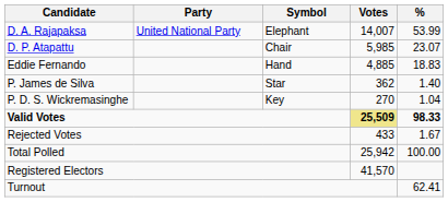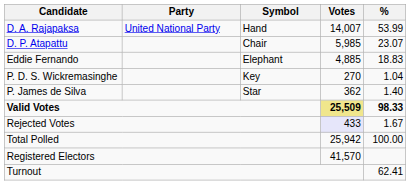 <table class="wikitable" border="1" style="text-align:right;">
 <tr>
 <th align=left width="180">Candidate</th>
 <th align=left width="180">Party</th>
 <th align=left width="120">Symbol</th>
 <th align=left width="60">Votes</th>
 <th align=left width="60">%</th>
 </tr>
 <tr>
 <td align=left><a href='#'>D. A. Rajapaksa</a></td>
 <td align=left><a href='#'>United National Party</a></td>
-<td align=left>Elephant</td>
+<td align=left>Hand</td>
 <td align=right>14,007</td>
 <td align=right>53.99</td>
 </tr>
 <tr>
 <td align=left><a href='#'>D. P. Atapattu</a></td>
 <td></td>
 <td align=left>Chair</td>
 <td align=right>5,985</td>
 <td align=right>23.07</td>
 </tr>
 <tr>
 <td align=left>Eddie Fernando</td>
 <td></td>
-<td align=left>Hand</td>
+<td align=left>Elephant</td>
 <td align=right>4,885</td>
 <td align=right>18.83</td>
+</tr>
+<tr>
+<td align=left>P. D. S. Wickremasinghe</td>
+<td></td>
+<td align=left>Key</td>
+<td align=right>270</td>
+<td align=right>1.04</td>
 </tr>
 <tr>
 <td align=left>P. James de Silva</td>
 <td></td>
 <td align=left>Star</td>
 <td align=right>362</td>
 <td align=right>1.40</td>
 </tr>
 <tr>
-<td align=left>P. D. S. Wickremasinghe</td>
-<td></td>
-<td align=left>Key</td>
-<td align=right>270</td>
-<td align=right>1.04</td>
-</tr>
-<tr>
 <td align=left colspan=3><strong>Valid Votes</strong></td>
 <td align=right style="background: khaki;"><strong>25,509</strong></td>
 <td align=right><strong>98.33</strong></td>
 </tr>
 <tr>
 <td align=left colspan=3>Rejected Votes</td>
-<td align=right>433</td>
+<td align=right style="background: lavender;">433</td>
 <td align=right>1.67</td>
 </tr>
 <tr>
 <td align=left colspan=3>Total Polled</td>
 <td align=right>25,942</td>
 <td align=right>100.00</td>
 </tr>
 <tr>
 <td align=left colspan=3>Registered Electors</td>
 <td align=right>41,570</td>
 <td></td>
 </tr>
 <tr>
 <td align=left colspan=4>Turnout</td>
 <td align=right>62.41</td>
 </tr>
 </table>
